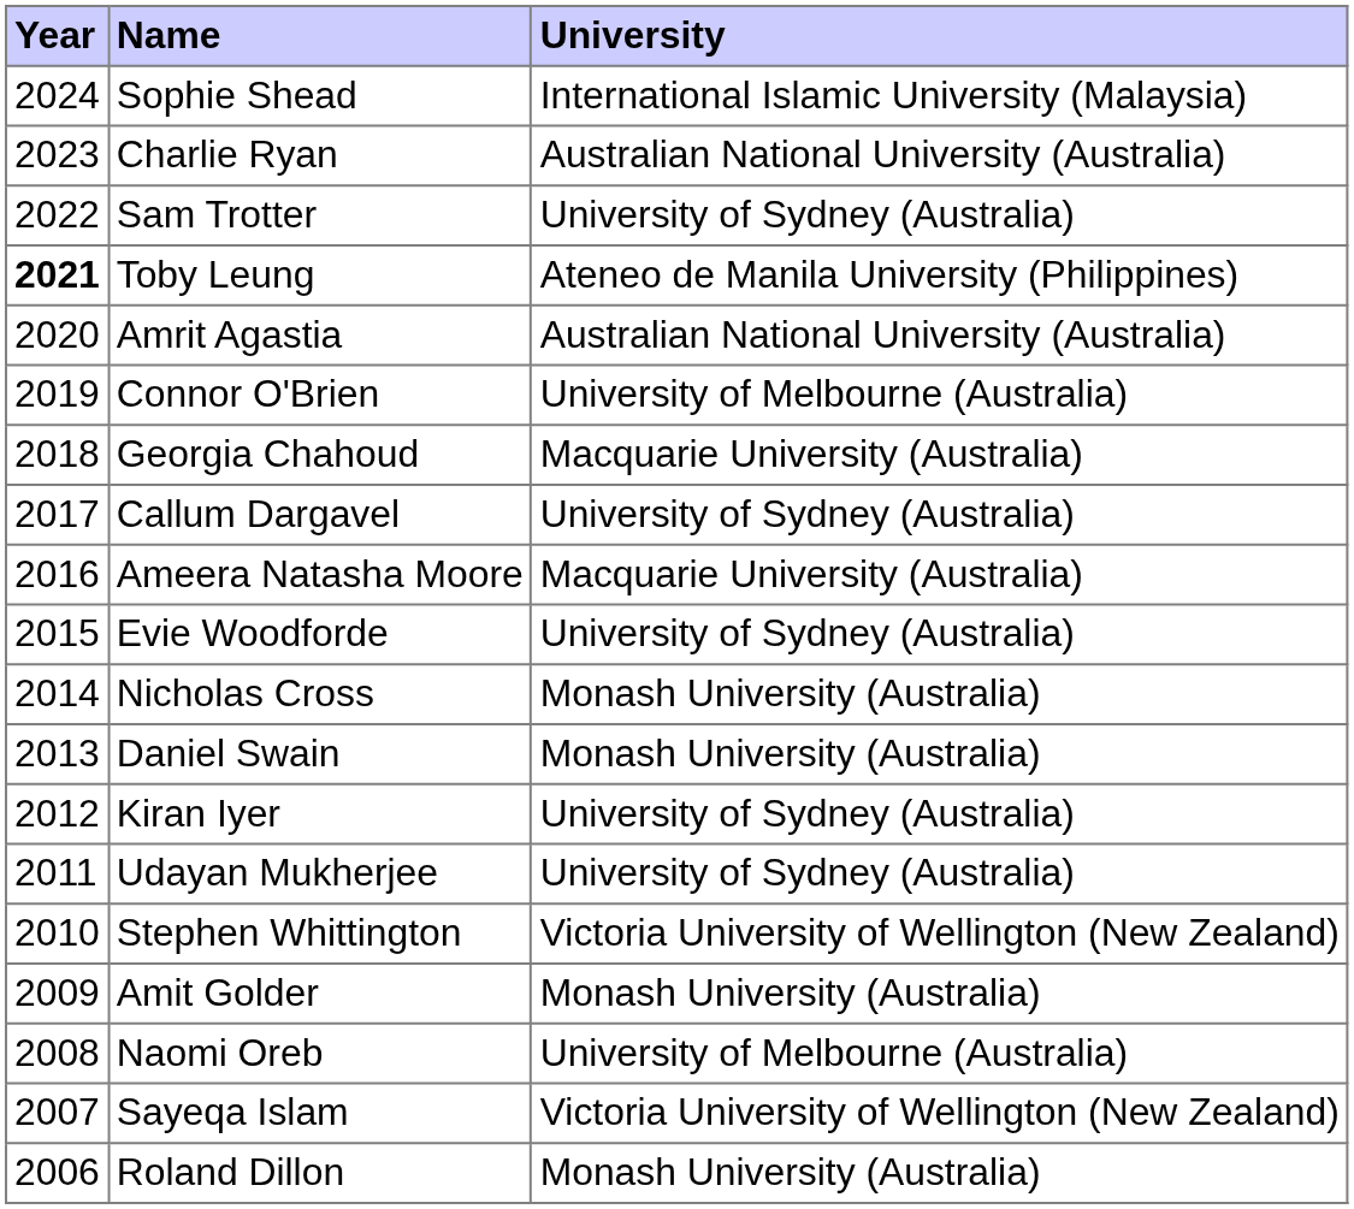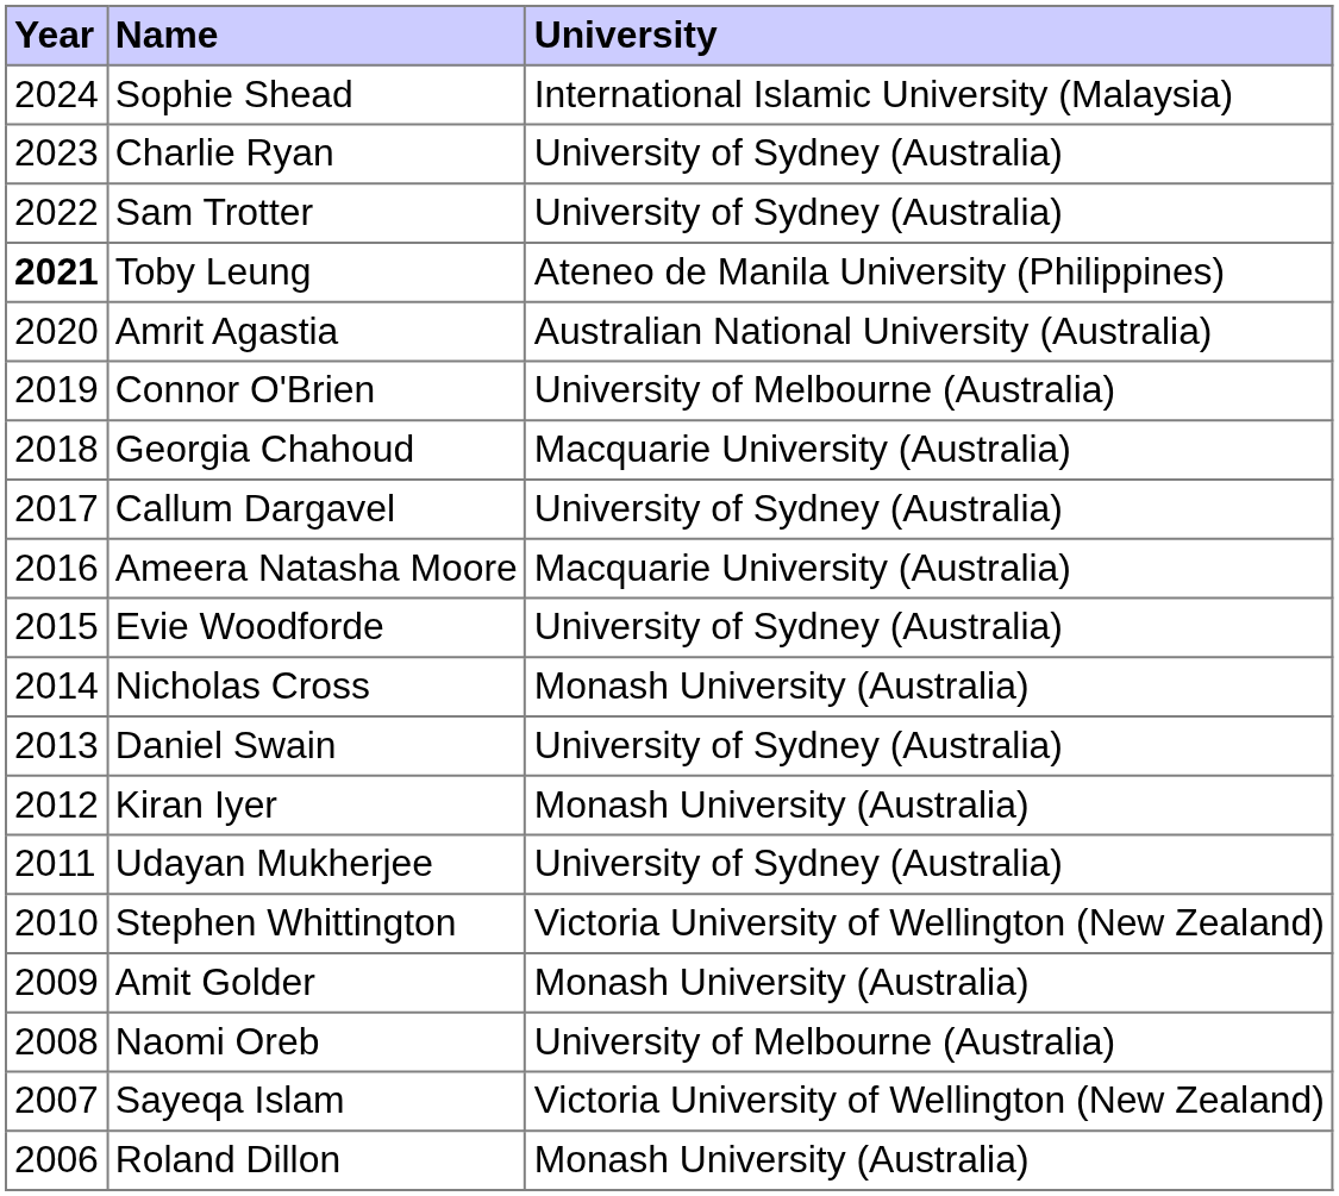 <table border=1 cellpadding=3 style="border-collapse: collapse;">
 <tr bgcolor="#ccccff">
 <td><strong>Year</strong></td>
 <td><strong>Name</strong></td>
 <td><strong>University</strong></td>
 </tr>
 <tr>
 <td>2024</td>
 <td>Sophie Shead</td>
 <td>International Islamic University (Malaysia)</td>
 </tr>
 <tr>
 <td>2023</td>
 <td>Charlie Ryan</td>
-<td>Australian National University (Australia)</td>
+<td>University of Sydney (Australia)</td>
 </tr>
 <tr>
 <td>2022</td>
 <td>Sam Trotter</td>
 <td>University of Sydney (Australia)</td>
 </tr>
 <tr>
 <td><strong>2021</strong></td>
 <td>Toby Leung</td>
 <td>Ateneo de Manila University (Philippines)</td>
 </tr>
 <tr>
 <td>2020</td>
 <td>Amrit Agastia</td>
 <td>Australian National University (Australia)</td>
 </tr>
 <tr>
 <td>2019</td>
 <td>Connor O'Brien</td>
 <td>University of Melbourne (Australia)</td>
 </tr>
 <tr>
 <td>2018</td>
 <td>Georgia Chahoud</td>
 <td>Macquarie University (Australia)</td>
 </tr>
 <tr>
 <td>2017</td>
 <td>Callum Dargavel</td>
 <td>University of Sydney (Australia)</td>
 </tr>
 <tr>
 <td>2016</td>
 <td>Ameera Natasha Moore</td>
 <td>Macquarie University (Australia)</td>
 </tr>
 <tr>
 <td>2015</td>
 <td>Evie Woodforde</td>
 <td>University of Sydney (Australia)</td>
 </tr>
 <tr>
 <td>2014</td>
 <td>Nicholas Cross</td>
 <td>Monash University (Australia)</td>
 </tr>
 <tr>
 <td>2013</td>
 <td>Daniel Swain</td>
-<td>Monash University (Australia)</td>
+<td>University of Sydney (Australia)</td>
 </tr>
 <tr>
 <td>2012</td>
 <td>Kiran Iyer</td>
-<td>University of Sydney (Australia)</td>
+<td>Monash University (Australia)</td>
 </tr>
 <tr>
 <td>2011</td>
 <td>Udayan Mukherjee</td>
 <td>University of Sydney (Australia)</td>
 </tr>
 <tr>
 <td>2010</td>
 <td>Stephen Whittington</td>
 <td>Victoria University of Wellington (New Zealand)</td>
 </tr>
 <tr>
 <td>2009</td>
 <td>Amit Golder</td>
 <td>Monash University (Australia)</td>
 </tr>
 <tr>
 <td>2008</td>
 <td>Naomi Oreb</td>
 <td>University of Melbourne (Australia)</td>
 </tr>
 <tr>
 <td>2007</td>
 <td>Sayeqa Islam</td>
 <td>Victoria University of Wellington (New Zealand)</td>
 </tr>
 <tr>
 <td>2006</td>
 <td>Roland Dillon</td>
 <td>Monash University (Australia)</td>
 </tr>
 <tr>
 </tr>
 </table>
